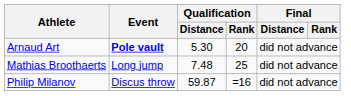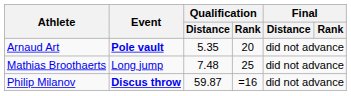 <table class="wikitable" style="font-size:90%">
 <tr>
 <th rowspan=2>Athlete</th>
 <th rowspan=2>Event</th>
 <th colspan=2>Qualification</th>
 <th colspan=2>Final</th>
 </tr>
 <tr style="font-size:95%">
 <th>Distance</th>
 <th>Rank</th>
 <th>Distance</th>
 <th>Rank</th>
 </tr>
 <tr align=center>
 <td align=left><a href='#'>Arnaud Art</a></td>
 <td style="text-align:left;"><strong><a href='#'>Pole vault</a></strong></td>
-<td>5.30</td>
+<td>5.35</td>
 <td>20</td>
 <td colspan=2>did not advance</td>
 </tr>
 <tr align=center>
 <td align=left><a href='#'>Mathias Broothaerts</a></td>
 <td style="text-align:left;"><a href='#'>Long jump</a></td>
 <td>7.48</td>
 <td>25</td>
 <td colspan=2>did not advance</td>
 </tr>
 <tr align=center>
 <td align=left><a href='#'>Philip Milanov</a></td>
-<td style="text-align:left;"><a href='#'>Discus throw</a></td>
+<td style="text-align:left;"><strong><a href='#'>Discus throw</a></strong></td>
 <td>59.87</td>
 <td>=16</td>
 <td colspan=2>did not advance</td>
 </tr>
 </table>
